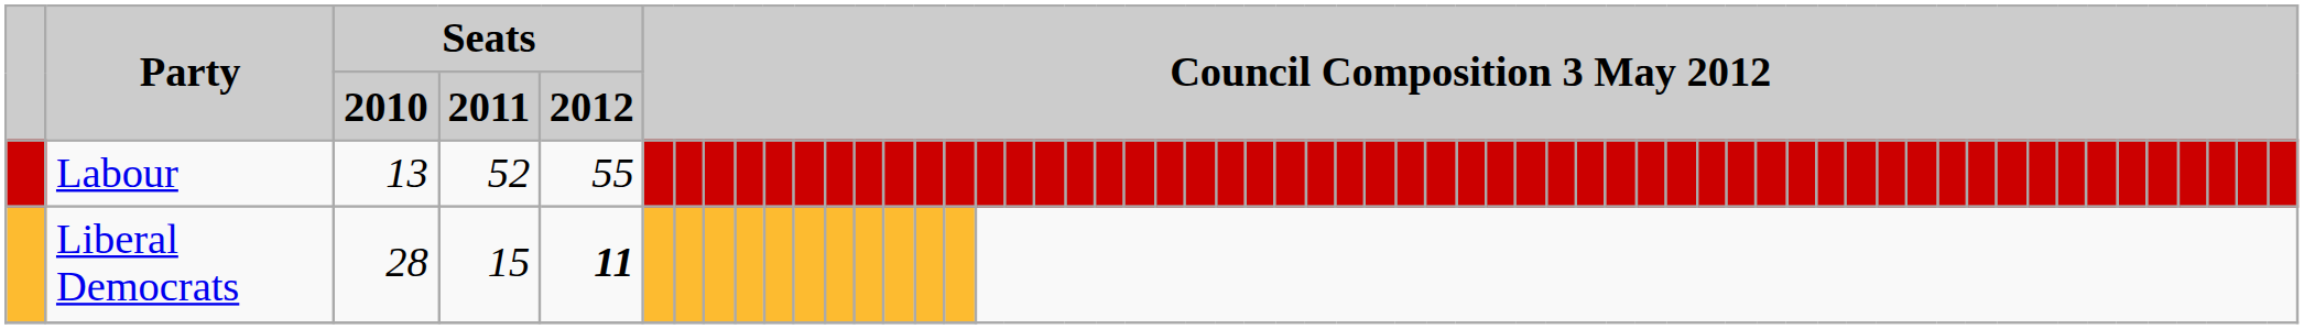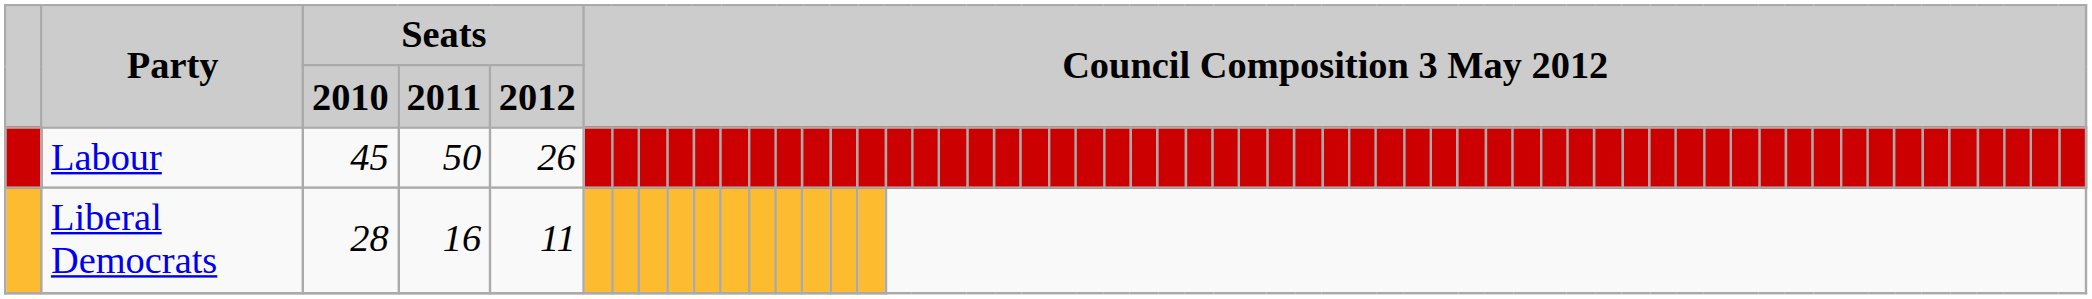 <table class="wikitable">
 <tr>
 <th style="background:#ccc" rowspan="2">  </th>
 <th style="background:#ccc" rowspan="2">Party</th>
 <th style="background:#ccc" colspan="3">Seats</th>
 <th style="background:#ccc" colspan="65" rowspan="2">Council Composition 3 May 2012</th>
 </tr>
 <tr>
 <th style="background:#ccc">2010</th>
 <th style="background:#ccc">2011</th>
 <th style="background:#ccc">2012</th>
 </tr>
 <tr>
 <td style="background:#c00"> </td>
 <td><a href='#'>Labour</a></td>
-<td style="text-align: right"><em>13</em></td>
-<td style="text-align: right"><em>52</em></td>
-<td style="text-align: right"><em>55</em></td>
+<td style="text-align: right"><em>45</em></td>
+<td style="text-align: right"><em>50</em></td>
+<td style="text-align: right"><em>26</em></td>
 <td style="background:#c00"> </td>
 <td style="background:#c00"> </td>
 <td style="background:#c00"> </td>
 <td style="background:#c00"> </td>
 <td style="background:#c00"> </td>
 <td style="background:#c00"> </td>
 <td style="background:#c00"> </td>
 <td style="background:#c00"> </td>
 <td style="background:#c00"> </td>
 <td style="background:#c00"> </td>
 <td style="background:#c00"> </td>
 <td style="background:#c00"> </td>
 <td style="background:#c00"> </td>
 <td style="background:#c00"> </td>
 <td style="background:#c00"> </td>
 <td style="background:#c00"> </td>
 <td style="background:#c00"> </td>
 <td style="background:#c00"> </td>
 <td style="background:#c00"> </td>
 <td style="background:#c00"> </td>
 <td style="background:#c00"> </td>
 <td style="background:#c00"> </td>
 <td style="background:#c00"> </td>
 <td style="background:#c00"> </td>
 <td style="background:#c00"> </td>
 <td style="background:#c00"> </td>
 <td style="background:#c00"> </td>
 <td style="background:#c00"> </td>
 <td style="background:#c00"> </td>
 <td style="background:#c00"> </td>
 <td style="background:#c00"> </td>
 <td style="background:#c00"> </td>
 <td style="background:#c00"> </td>
 <td style="background:#c00"> </td>
 <td style="background:#c00"> </td>
 <td style="background:#c00"> </td>
 <td style="background:#c00"> </td>
 <td style="background:#c00"> </td>
 <td style="background:#c00"> </td>
 <td style="background:#c00"> </td>
 <td style="background:#c00"> </td>
 <td style="background:#c00"> </td>
 <td style="background:#c00"> </td>
 <td style="background:#c00"> </td>
 <td style="background:#c00"> </td>
 <td style="background:#c00"> </td>
 <td style="background:#c00"> </td>
 <td style="background:#c00"> </td>
 <td style="background:#c00"> </td>
 <td style="background:#c00"> </td>
 <td style="background:#c00"> </td>
 <td style="background:#c00"> </td>
 <td style="background:#c00"> </td>
 <td style="background:#c00"> </td>
 <td style="background:#c00"> </td>
 </tr>
 <tr>
 <td style="background:#FDBB30"> </td>
 <td><a href='#'>Liberal Democrats</a></td>
 <td style="text-align: right"><em>28</em></td>
-<td style="text-align: right"><em>15</em></td>
-<td style="text-align: right"><strong><em>11</em></strong></td>
+<td style="text-align: right"><em>16</em></td>
+<td style="text-align: right"><em>11</em></td>
 <td style="background:#FDBB30"> </td>
 <td style="background:#FDBB30"> </td>
 <td style="background:#FDBB30"> </td>
 <td style="background:#FDBB30"> </td>
 <td style="background:#FDBB30"> </td>
 <td style="background:#FDBB30"> </td>
 <td style="background:#FDBB30"> </td>
 <td style="background:#FDBB30"> </td>
 <td style="background:#FDBB30"> </td>
 <td style="background:#FDBB30"> </td>
 <td style="background:#FDBB30"> </td>
 </tr>
 <tr>
 </tr>
 </table>
